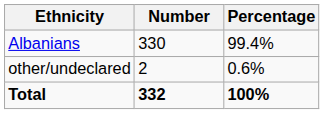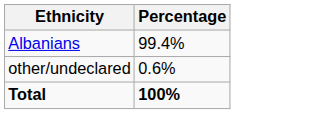 <table class="wikitable">
 <tr>
 <th width="100px">Ethnicity</th>
-<th width="80px">Number</th>
 <th width="80px">Percentage</th>
 </tr>
 <tr>
 <td><a href='#'>Albanians</a></td>
-<td>330</td>
 <td>99.4%</td>
 </tr>
 <tr>
 <td>other/undeclared</td>
-<td>2</td>
 <td>0.6%</td>
 </tr>
 <tr>
 <td><strong>Total</strong></td>
-<td><strong>332</strong></td>
 <td><strong>100%</strong></td>
 </tr>
 </table>
